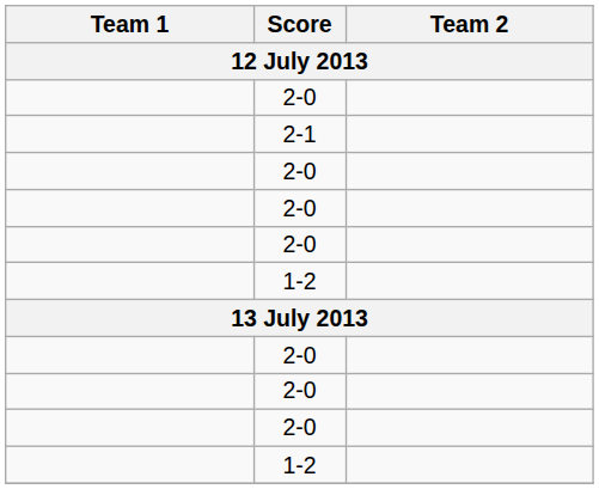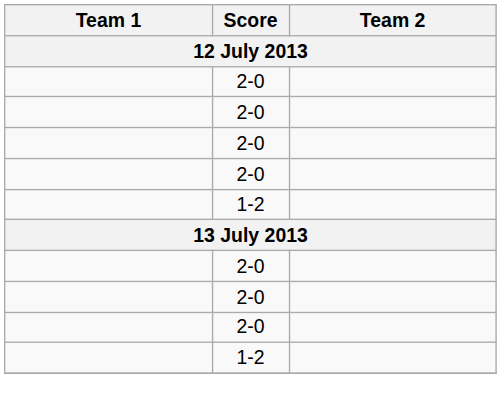 <table class="wikitable" style="text-align: center; font-size:90% ">
 <tr>
 <th align="right" width="147">Team 1</th>
 <th width="50">Score</th>
 <th align="left" width="147">Team 2</th>
 </tr>
 <tr>
 <th colspan=3>12 July 2013</th>
 </tr>
 <tr>
 <td align=right><strong></strong></td>
 <td align=center>2-0</td>
-<td align=left></td>
-</tr>
-<tr>
-<td align=right><strong></strong></td>
-<td align=center>2-1</td>
 <td align=left></td>
 </tr>
 <tr>
 <td align=right><strong></strong></td>
 <td align=center>2-0</td>
 <td align=left></td>
 </tr>
 <tr>
 <td align=right><strong></strong></td>
 <td align=center>2-0</td>
 <td align=left></td>
 </tr>
 <tr>
 <td align=right><strong></strong></td>
 <td align=center>2-0</td>
 <td align=left></td>
 </tr>
 <tr>
 <td align=right></td>
 <td align=center>1-2</td>
 <td align=left><strong></strong></td>
 </tr>
 <tr>
 <th colspan=3>13 July 2013</th>
 </tr>
 <tr>
 <td align=right><strong></strong></td>
 <td align=center>2-0</td>
 <td align=left></td>
 </tr>
 <tr>
 <td align=right><strong></strong></td>
 <td align=center>2-0</td>
 <td align=left></td>
 </tr>
 <tr>
 <td align=right><strong></strong></td>
 <td align=center>2-0</td>
 <td align=left></td>
 </tr>
 <tr>
 <td align=right></td>
 <td align=center>1-2</td>
 <td align=left></td>
 </tr>
 <tr>
 </tr>
 </table>
